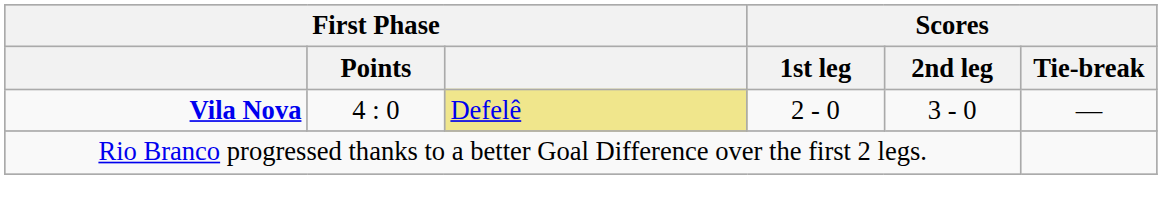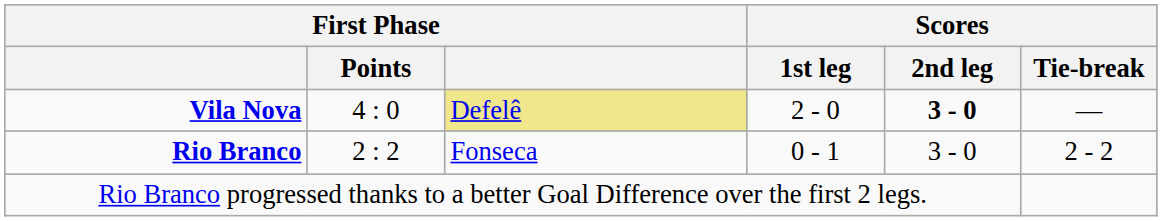 <table class="wikitable" style="text-align:center;">
 <tr>
 <th colspan=3>First Phase</th>
 <th colspan=3>Scores</th>
 </tr>
 <tr>
 <th width="175"></th>
 <th width="75">Points</th>
 <th width="175"></th>
 <th width="75">1st leg</th>
 <th width="75">2nd leg</th>
 <th width="75">Tie-break</th>
 </tr>
 <tr>
 <td align=right><strong><a href='#'>Vila Nova</a></strong></td>
 <td>4 : 0</td>
 <td align=left style="background: khaki;"><a href='#'>Defelê</a></td>
 <td>2 - 0</td>
+<td><strong>3 - 0</strong></td>
+<td>—</td>
+</tr>
+<tr>
+<td align=right><strong><a href='#'>Rio Branco</a></strong></td>
+<td>2 : 2</td>
+<td align=left><a href='#'>Fonseca</a></td>
+<td>0 - 1</td>
 <td>3 - 0</td>
-<td>—</td>
+<td>2 - 2</td>
 </tr>
 <tr>
 <td colspan=5><a href='#'>Rio Branco</a> progressed thanks to a better Goal Difference over the first 2 legs.</td>
 </tr>
 </table>
